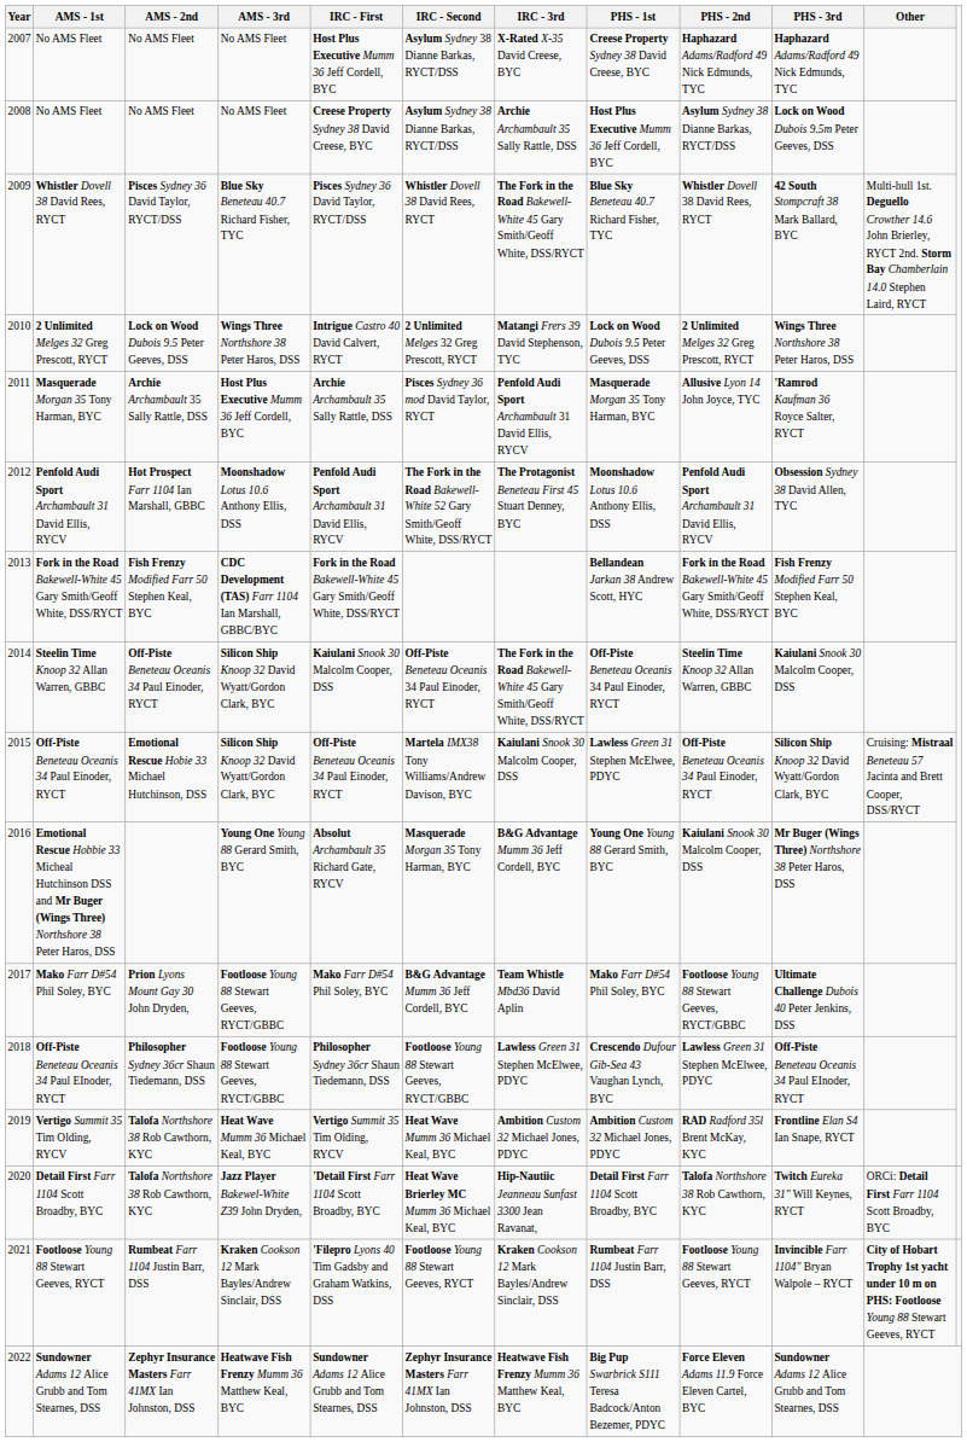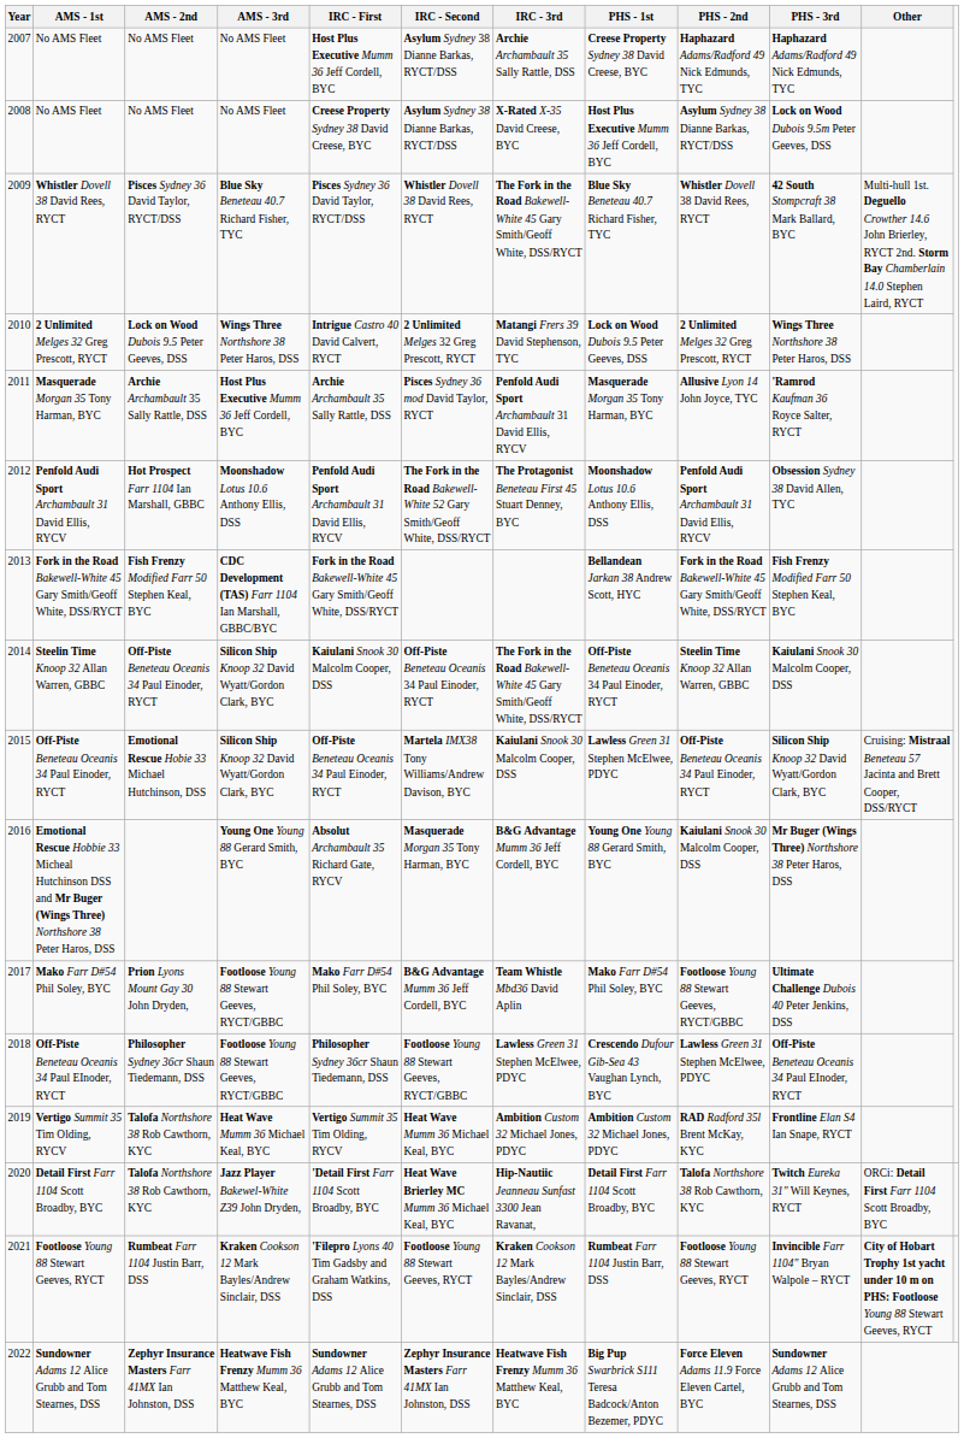 <table class="wikitable sortable" style=font-size:small;line-height:1.5>
 <tr>
 <th scope="col" style="width: 20px;">Year</th>
 <th scope="col" style="width: 100px;">AMS - 1st</th>
 <th scope="col" style="width: 100px;">AMS - 2nd</th>
 <th scope="col" style="width: 100px;">AMS - 3rd</th>
 <th scope="col" style="width: 100px;">IRC - First</th>
 <th scope="col" style="width: 100px;">IRC - Second</th>
 <th scope="col" style="width: 100px;">IRC - 3rd</th>
 <th scope="col" style="width: 100px;">PHS - 1st</th>
 <th scope="col" style="width: 100px;">PHS - 2nd</th>
 <th scope="col" style="width: 100px;">PHS - 3rd</th>
 <th scope="col" style="width: 100px;">Other</th>
 </tr>
 <tr style="vertical-align: top;">
 <td>2007</td>
 <td>No AMS Fleet</td>
 <td>No AMS Fleet</td>
 <td>No AMS Fleet</td>
 <td><strong>Host Plus Executive</strong> <em>Mumm 36</em> Jeff Cordell, BYC</td>
 <td><strong>Asylum</strong> <em>Sydney</em> 38 Dianne Barkas, RYCT/DSS</td>
-<td><strong>X-Rated</strong> <em>X-35</em> David Creese, BYC</td>
+<td><strong>Archie</strong> <em>Archambault 35</em> Sally Rattle, DSS</td>
 <td><strong>Creese Property</strong> <em>Sydney 38</em> David Creese, BYC</td>
 <td><strong>Haphazard</strong> <em>Adams/Radford 49</em> Nick Edmunds, TYC</td>
 <td><strong>Haphazard</strong> <em>Adams/Radford 49</em> Nick Edmunds, TYC</td>
 <td></td>
 </tr>
 <tr style="vertical-align: top;">
 <td>2008</td>
 <td>No AMS Fleet</td>
 <td>No AMS Fleet</td>
 <td>No AMS Fleet</td>
 <td><strong>Creese Property</strong> <em>Sydney 38</em> David Creese, BYC</td>
 <td><strong>Asylum</strong> <em>Sydney 38</em> Dianne Barkas, RYCT/DSS</td>
-<td><strong>Archie</strong> <em>Archambault 35</em> Sally Rattle, DSS</td>
+<td><strong>X-Rated</strong> <em>X-35</em> David Creese, BYC</td>
 <td><strong>Host Plus Executive</strong> <em>Mumm 36</em> Jeff Cordell, BYC</td>
 <td><strong>Asylum</strong> <em>Sydney 38</em> Dianne Barkas, RYCT/DSS</td>
 <td><strong>Lock on Wood</strong> <em>Dubois 9.5m</em> Peter Geeves, DSS</td>
 <td></td>
 </tr>
 <tr style="vertical-align: top;">
 <td>2009</td>
 <td><strong>Whistler</strong> <em>Dovell 38</em> David Rees, RYCT</td>
 <td><strong>Pisces</strong> <em>Sydney 36</em> David Taylor, RYCT/DSS</td>
 <td><strong>Blue Sky</strong> <em>Beneteau 40.7</em>  Richard Fisher, TYC</td>
 <td><strong>Pisces</strong> <em>Sydney 36</em> David Taylor, RYCT/DSS</td>
 <td><strong>Whistler</strong> <em>Dovell 38</em>  David Rees, RYCT</td>
 <td><strong>The Fork in the Road</strong> <em>Bakewell-White 45</em> Gary Smith/Geoff White, DSS/RYCT</td>
 <td><strong>Blue Sky</strong> <em>Beneteau 40.7</em> Richard Fisher, TYC</td>
 <td><strong>Whistler</strong> <em>Dovell</em> 38 David Rees, RYCT</td>
 <td><strong>42 South</strong> <em>Stompcraft 38</em> Mark Ballard, BYC</td>
 <td>Multi-hull 1st. <strong>Deguello</strong> <em>Crowther 14.6</em> John Brierley, RYCT 2nd. <strong>Storm Bay</strong> <em>Chamberlain 14.0</em> Stephen Laird, RYCT</td>
 </tr>
 <tr style="vertical-align: top;">
 <td>2010</td>
 <td><strong>2 Unlimited</strong> <em>Melges 32</em> Greg Prescott, RYCT</td>
 <td><strong>Lock on Wood</strong> <em>Dubois 9.5</em> Peter Geeves, DSS</td>
 <td><strong>Wings Three</strong> <em>Northshore 38</em> Peter Haros, DSS</td>
 <td><strong>Intrigue</strong> <em>Castro 40</em> David Calvert, RYCT</td>
 <td><strong>2 Unlimited</strong> <em>Melges</em> 32 Greg Prescott, RYCT</td>
 <td><strong>Matangi</strong> <em>Frers 39</em> David Stephenson, TYC</td>
 <td><strong>Lock on Wood</strong> <em>Dubois 9.5</em> Peter Geeves, DSS</td>
 <td><strong>2 Unlimited</strong> <em>Melges 32</em> Greg Prescott, RYCT</td>
 <td><strong>Wings Three</strong> <em>Northshore 38</em> Peter Haros, DSS</td>
 <td></td>
 </tr>
 <tr style="vertical-align: top;">
 <td>2011</td>
 <td><strong>Masquerade</strong> <em>Morgan 35</em> Tony Harman, BYC</td>
 <td><strong>Archie</strong> <em>Archambault</em> 35 Sally Rattle, DSS</td>
 <td><strong>Host Plus Executive</strong> <em>Mumm 36</em> Jeff Cordell, BYC</td>
 <td><strong>Archie</strong> <em>Archambault 35</em> Sally Rattle, DSS</td>
 <td><strong>Pisces</strong> <em>Sydney 36 mod</em> David Taylor, RYCT</td>
 <td><strong>Penfold Audi Sport</strong> <em>Archambault</em> 31 David Ellis, RYCV</td>
 <td><strong>Masquerade</strong> <em>Morgan 35</em> Tony Harman, BYC</td>
 <td><strong>Allusive</strong> <em>Lyon 14</em> John Joyce, TYC</td>
 <td><strong>'Ramrod</strong> <em>Kaufman 36</em> Royce Salter, RYCT</td>
 <td></td>
 </tr>
 <tr style="vertical-align: top;">
 <td>2012</td>
 <td><strong>Penfold Audi Sport</strong> <em>Archambault 31</em> David Ellis, RYCV</td>
 <td><strong>Hot Prospect</strong> <em>Farr 1104</em> Ian Marshall, GBBC</td>
 <td><strong>Moonshadow</strong> <em>Lotus 10.6</em> Anthony Ellis, DSS</td>
 <td><strong>Penfold Audi Sport</strong> <em>Archambault 31</em> David Ellis, RYCV</td>
 <td><strong>The Fork in the Road</strong> <em>Bakewell-White 52</em> Gary Smith/Geoff White, DSS/RYCT</td>
 <td><strong>The Protagonist</strong> <em>Beneteau First 45</em> Stuart Denney, BYC</td>
 <td><strong>Moonshadow</strong> <em>Lotus 10.6</em> Anthony Ellis, DSS</td>
 <td><strong>Penfold Audi Sport</strong> <em>Archambault 31</em> David Ellis, RYCV</td>
 <td><strong>Obsession</strong> <em>Sydney 38</em> David Allen, TYC</td>
 <td></td>
 </tr>
 <tr style="vertical-align: top;">
 <td>2013</td>
 <td><strong>Fork in the Road</strong> <em>Bakewell-White 45</em> Gary Smith/Geoff White, DSS/RYCT</td>
 <td><strong>Fish Frenzy</strong> <em>Modified Farr 50</em> Stephen Keal, BYC</td>
 <td><strong>CDC Development (TAS)</strong> <em>Farr 1104</em> Ian Marshall, GBBC/BYC</td>
 <td><strong>Fork in the Road</strong> <em>Bakewell-White 45</em> Gary Smith/Geoff White, DSS/RYCT</td>
 <td></td>
 <td></td>
 <td><strong>Bellandean</strong> <em>Jarkan 38</em> Andrew Scott, HYC</td>
 <td><strong>Fork in the Road</strong> <em>Bakewell-White 45</em> Gary Smith/Geoff White, DSS/RYCT</td>
 <td><strong>Fish Frenzy</strong> <em>Modified Farr 50</em> Stephen Keal, BYC</td>
 <td></td>
 </tr>
 <tr style="vertical-align: top;">
 <td>2014</td>
 <td><strong>Steelin Time</strong> <em>Knoop 32</em> Allan Warren, GBBC</td>
 <td><strong>Off-Piste</strong> <em>Beneteau Oceanis 34</em> Paul Einoder, RYCT</td>
 <td><strong>Silicon Ship</strong> <em>Knoop 32</em> David Wyatt/Gordon Clark, BYC</td>
 <td><strong>Kaiulani</strong> <em>Snook 30</em> Malcolm Cooper, DSS</td>
 <td><strong>Off-Piste</strong> <em>Beneteau Oceanis</em> 34 Paul Einoder, RYCT</td>
 <td><strong>The Fork in the Road</strong> <em>Bakewell-White 45</em> Gary Smith/Geoff White, DSS/RYCT</td>
 <td><strong>Off-Piste</strong> <em>Beneteau Oceanis</em> 34 Paul Einoder, RYCT</td>
 <td><strong>Steelin Time</strong> <em>Knoop 32</em> Allan Warren, GBBC</td>
 <td><strong>Kaiulani</strong> <em>Snook 30</em> Malcolm Cooper, DSS</td>
 <td></td>
 </tr>
 <tr style="vertical-align: top;">
 <td>2015</td>
 <td><strong>Off-Piste</strong> <em>Beneteau Oceanis 34</em> Paul Einoder, RYCT</td>
 <td><strong>Emotional Rescue</strong> <em>Hobie 33</em> Michael Hutchinson, DSS</td>
 <td><strong>Silicon Ship</strong> <em>Knoop 32</em> David Wyatt/Gordon Clark, BYC</td>
 <td><strong>Off-Piste</strong> <em>Beneteau Oceanis 34</em> Paul Einoder, RYCT</td>
 <td><strong>Martela</strong> <em>IMX38</em> Tony Williams/Andrew Davison, BYC</td>
 <td><strong>Kaiulani</strong> <em>Snook 30</em> Malcolm Cooper, DSS</td>
 <td><strong>Lawless</strong> <em>Green 31</em> Stephen McElwee, PDYC</td>
 <td><strong>Off-Piste</strong> <em>Beneteau Oceanis 34</em> Paul Einoder, RYCT</td>
 <td><strong>Silicon Ship</strong> <em>Knoop 32</em> David Wyatt/Gordon Clark, BYC</td>
 <td>Cruising: <strong>Mistraal</strong> <em>Beneteau 57</em> Jacinta and Brett Cooper, DSS/RYCT</td>
 </tr>
 <tr style="vertical-align: top;">
 <td>2016</td>
 <td><strong>Emotional Rescue</strong> <em>Hobbie 33</em> Micheal Hutchinson DSS and <strong>Mr Buger (Wings Three)</strong> <em>Northshore 38</em> Peter Haros, DSS</td>
 <td></td>
 <td><strong>Young One</strong> <em>Young 88</em> Gerard Smith, BYC</td>
 <td><strong>Absolut</strong> <em>Archambault 35</em> Richard Gate, RYCV</td>
 <td><strong>Masquerade</strong> <em>Morgan 35</em> Tony Harman, BYC</td>
 <td><strong>B&G Advantage</strong> <em>Mumm 36</em> Jeff Cordell, BYC</td>
 <td><strong>Young One</strong> <em>Young 88</em> Gerard Smith, BYC</td>
 <td><strong>Kaiulani</strong> <em>Snook 30</em> Malcolm Cooper, DSS</td>
 <td><strong>Mr Buger (Wings Three)</strong> <em>Northshore 38</em> Peter Haros, DSS</td>
 <td></td>
 </tr>
 <tr style="vertical-align: top;">
 <td>2017</td>
 <td><strong>Mako</strong> <em>Farr D#54</em> Phil Soley, BYC</td>
 <td><strong>Prion</strong> <em>Lyons Mount Gay 30 </em> John Dryden,</td>
 <td><strong>Footloose </strong> <em>Young 88 </em> Stewart Geeves, RYCT/GBBC</td>
 <td><strong>Mako</strong> <em>Farr D#54</em> Phil Soley, BYC</td>
 <td><strong>B&G Advantage</strong> <em>Mumm 36</em> Jeff Cordell, BYC</td>
 <td><strong>Team Whistle </strong> <em>Mbd36</em> David Aplin</td>
 <td><strong>Mako</strong> <em>Farr D#54</em> Phil Soley, BYC</td>
 <td><strong>Footloose </strong> <em>Young 88 </em> Stewart Geeves, RYCT/GBBC</td>
 <td><strong>Ultimate Challenge </strong> <em>Dubois 40</em>  Peter Jenkins, DSS</td>
 <td></td>
 </tr>
 <tr style="vertical-align: top;">
 <td>2018</td>
 <td><strong>Off-Piste</strong> <em>Beneteau Oceanis 34</em> Paul EInoder, RYCT</td>
 <td><strong>Philosopher</strong> <em>Sydney 36cr </em> Shaun Tiedemann, DSS</td>
 <td><strong>Footloose </strong> <em>Young 88 </em> Stewart Geeves, RYCT/GBBC</td>
 <td><strong>Philosopher</strong> <em>Sydney 36cr </em> Shaun Tiedemann, DSS</td>
 <td><strong>Footloose </strong> <em>Young 88 </em> Stewart Geeves, RYCT/GBBC</td>
 <td><strong>Lawless </strong> <em>Green 31 </em> Stephen McElwee, PDYC</td>
 <td><strong>Crescendo</strong> <em>Dufour Gib-Sea 43</em> Vaughan Lynch, BYC</td>
 <td><strong>Lawless </strong> <em>Green 31 </em> Stephen McElwee, PDYC</td>
 <td><strong>Off-Piste</strong> <em>Beneteau Oceanis 34</em> Paul EInoder, RYCT</td>
 <td></td>
 </tr>
 <tr style="vertical-align: top;">
 <td>2019</td>
 <td><strong>Vertigo</strong> <em>Summit 35</em> Tim Olding, RYCV</td>
 <td><strong>Talofa</strong> <em> Northshore 38 </em> Rob Cawthorn, KYC</td>
 <td><strong>Heat Wave</strong> <em> Mumm 36 </em> Michael Keal, BYC</td>
 <td><strong>Vertigo</strong> <em>Summit 35 </em> Tim Olding, RYCV</td>
 <td><strong>Heat Wave </strong> <em> Mumm 36 </em> Michael Keal, BYC</td>
 <td><strong>Ambition </strong> <em>Custom 32 </em> Michael Jones, PDYC</td>
 <td><strong>Ambition </strong> <em>Custom 32 </em> Michael  Jones, PDYC</td>
 <td><strong>RAD</strong> <em>Radford 35l </em> Brent McKay, KYC</td>
 <td><strong>Frontline</strong> <em>Elan S4</em> Ian Snape, RYCT</td>
 <td></td>
 </tr>
 <tr style="vertical-align: top;">
 <td>2020</td>
 <td><strong>Detail First</strong> <em>Farr 1104</em> Scott Broadby, BYC</td>
 <td><strong>Talofa</strong> <em> Northshore 38 </em> Rob Cawthorn, KYC</td>
 <td><strong>Jazz Player</strong> <em> Bakewel-White Z39 </em> John Dryden,</td>
 <td><strong>'Detail First</strong> <em>Farr 1104</em> Scott Broadby, BYC</td>
 <td><strong>Heat Wave Brierley MC </strong> <em> Mumm 36 </em> Michael Keal, BYC</td>
 <td><strong>Hip-Nautiic </strong> <em>Jeanneau Sunfast 3300 </em> Jean Ravanat,</td>
 <td><strong>Detail First</strong> <em>Farr 1104</em> Scott Broadby, BYC</td>
 <td><strong>Talofa</strong> <em> Northshore 38 </em> Rob Cawthorn, KYC</td>
 <td><strong>Twitch</strong> <em>Eureka 31"</em> Will Keynes, RYCT</td>
 <td>ORCi: <strong>Detail First</strong> <em>Farr 1104</em> Scott Broadby, BYC</td>
 <td></td>
 </tr>
 <tr style="vertical-align: top;">
 <td>2021</td>
 <td><strong>Footloose</strong> <em>Young 88</em> Stewart Geeves, RYCT</td>
 <td><strong>Rumbeat</strong> <em> Farr 1104 </em> Justin Barr, DSS</td>
 <td><strong>Kraken</strong> <em> Cookson 12 </em> Mark Bayles/Andrew Sinclair, DSS</td>
 <td><strong>'Filepro</strong> <em>Lyons 40</em> Tim Gadsby and Graham Watkins, DSS</td>
 <td><strong>Footloose </strong> <em> Young 88 </em> Stewart Geeves, RYCT</td>
 <td><strong>Kraken</strong> <em> Cookson 12 </em> Mark Bayles/Andrew Sinclair, DSS</td>
 <td><strong>Rumbeat</strong> <em> Farr 1104 </em> Justin Barr, DSS</td>
 <td><strong>Footloose</strong> <em>Young 88</em> Stewart Geeves, RYCT</td>
 <td><strong>Invincible</strong> <em>Farr 1104"</em> Bryan Walpole – RYCT</td>
 <td><strong>City of Hobart Trophy 1st yacht under 10 m on PHS:</strong> <strong>Footloose </strong> <em> Young 88 </em> Stewart Geeves, RYCT</td>
 <td></td>
 </tr>
 <tr style="vertical-align: top;">
 <td>2022</td>
 <td> <strong>Sundowner</strong> <em> Adams 12 </em> Alice Grubb and Tom Stearnes, DSS</td>
 <td> <strong>Zephyr Insurance Masters </strong> <em> Farr 41MX </em> Ian Johnston, DSS</td>
 <td>  <strong>Heatwave Fish Frenzy</strong> <em> Mumm 36 </em> Matthew Keal, BYC</td>
 <td><strong>Sundowner</strong> <em> Adams 12 </em> Alice Grubb and Tom Stearnes, DSS</td>
 <td><strong>Zephyr Insurance Masters </strong> <em> Farr 41MX </em> Ian Johnston, DSS</td>
 <td><strong>Heatwave Fish Frenzy</strong> <em> Mumm 36 </em> Matthew Keal, BYC</td>
 <td><strong>Big Pup</strong> <em> Swarbrick S111 </em> Teresa Badcock/Anton Bezemer, PDYC</td>
 <td><strong>Force Eleven</strong> <em> Adams 11.9 </em> Force Eleven Cartel, BYC</td>
 <td><strong>Sundowner</strong> <em> Adams 12 </em> Alice Grubb and Tom Stearnes, DSS</td>
 </tr>
 </table>
